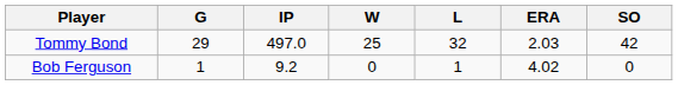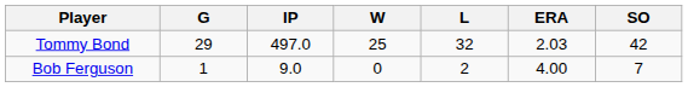 <table class="wikitable sortable">
 <tr>
 <th bgcolor="#DDDDFF" width="16%">Player</th>
 <th bgcolor="#DDDDFF" width="9%">G</th>
 <th bgcolor="#DDDDFF" width="9%">IP</th>
 <th bgcolor="#DDDDFF" width="9%">W</th>
 <th bgcolor="#DDDDFF" width="9%">L</th>
 <th bgcolor="#DDDDFF" width="9%">ERA</th>
 <th bgcolor="#DDDDFF" width="9%">SO</th>
 </tr>
 <tr align=center>
 <td><a href='#'>Tommy Bond</a></td>
 <td>29</td>
 <td>497.0</td>
 <td>25</td>
 <td>32</td>
 <td>2.03</td>
 <td>42</td>
 </tr>
 <tr align=center>
 <td><a href='#'>Bob Ferguson</a></td>
 <td>1</td>
-<td>9.2</td>
+<td>9.0</td>
 <td>0</td>
-<td>1</td>
-<td>4.02</td>
-<td>0</td>
+<td>2</td>
+<td>4.00</td>
+<td>7</td>
 </tr>
 </table>
